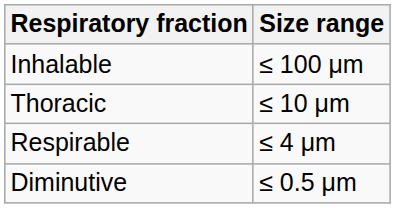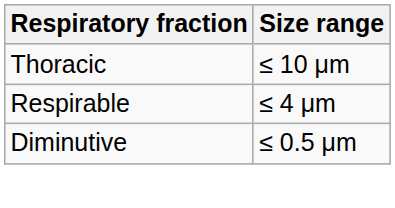 <table class="wikitable">
 <tr>
 <th>Respiratory fraction</th>
 <th>Size range</th>
-</tr>
-<tr>
-<td>Inhalable</td>
-<td>≤ 100 μm</td>
 </tr>
 <tr>
 <td>Thoracic</td>
 <td>≤ 10 μm</td>
 </tr>
 <tr>
 <td>Respirable</td>
 <td>≤ 4 μm</td>
 </tr>
 <tr>
 <td>Diminutive</td>
 <td>≤ 0.5 μm</td>
 </tr>
 </table>
